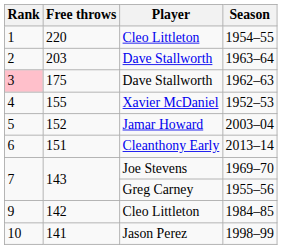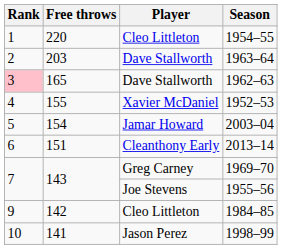 <table class="wikitable">
 <tr>
 <th>Rank</th>
 <th>Free throws</th>
 <th>Player</th>
 <th>Season</th>
 </tr>
 <tr>
 <td>1</td>
 <td>220</td>
 <td><a href='#'>Cleo Littleton</a></td>
 <td>1954–55</td>
 </tr>
 <tr>
 <td>2</td>
 <td>203</td>
 <td><a href='#'>Dave Stallworth</a></td>
 <td>1963–64</td>
 </tr>
 <tr>
 <td style="background: pink;">3</td>
-<td>175</td>
+<td>165</td>
 <td>Dave Stallworth</td>
 <td>1962–63</td>
 </tr>
 <tr>
 <td>4</td>
 <td>155</td>
 <td><a href='#'>Xavier McDaniel</a></td>
 <td>1952–53</td>
 </tr>
 <tr>
 <td>5</td>
-<td>152</td>
+<td>154</td>
 <td><a href='#'>Jamar Howard</a></td>
 <td>2003–04</td>
 </tr>
 <tr>
 <td>6</td>
 <td>151</td>
 <td><a href='#'>Cleanthony Early</a></td>
 <td>2013–14</td>
 </tr>
 <tr>
 <td rowspan=2>7</td>
 <td rowspan=2>143</td>
-<td>Joe Stevens</td>
+<td>Greg Carney</td>
 <td>1969–70</td>
 </tr>
 <tr>
-<td>Greg Carney</td>
+<td>Joe Stevens</td>
 <td>1955–56</td>
 </tr>
 <tr>
 <td>9</td>
 <td>142</td>
 <td>Cleo Littleton</td>
 <td>1984–85</td>
 </tr>
 <tr>
 <td>10</td>
 <td>141</td>
 <td>Jason Perez</td>
 <td>1998–99</td>
 </tr>
 </table>
